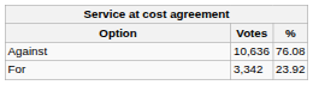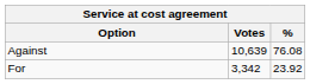 <table class="wikitable">
 <tr>
 <th colspan="3">Service at cost agreement</th>
 </tr>
 <tr>
 <th style="width: 300px">Option</th>
 <th style="width: 50px">Votes</th>
 <th style="width: 40px">%</th>
 </tr>
 <tr>
 <td>Against</td>
-<td>10,636</td>
+<td>10,639</td>
 <td>76.08</td>
 </tr>
 <tr>
 <td>For</td>
 <td>3,342</td>
 <td>23.92</td>
 </tr>
 </table>
